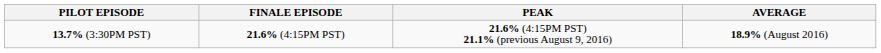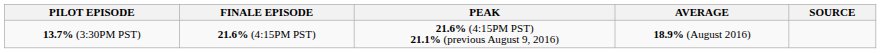 <table class="wikitable" style="text-align:center; background:#f9f9f9; line-height:16px;" width="100%">
 <tr>
 <th>PILOT EPISODE</th>
 <th>FINALE EPISODE</th>
 <th>PEAK</th>
 <th>AVERAGE</th>
+<th>SOURCE</th>
 </tr>
 <tr>
 <td><strong>13.7%</strong> (3:30PM PST)</td>
 <td><strong>21.6%</strong> (4:15PM PST)</td>
 <td><strong>21.6%</strong> (4:15PM PST) <br> <strong>21.1%</strong> (previous August 9, 2016)</td>
 <td><strong>18.9%</strong> (August 2016)</td>
+<td></td>
 </tr>
 </table>
